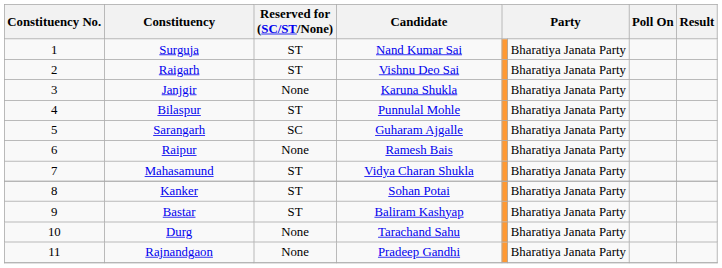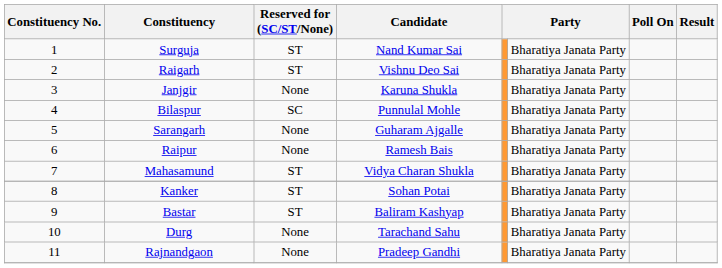 <table class="wikitable sortable" style="text-align:center">
 <tr>
 <th>Constituency No.</th>
 <th style="width:180px;">Constituency</th>
 <th>Reserved for<br>(<a href='#'>SC/ST</a>/None)</th>
 <th style="width:200px;">Candidate</th>
 <th colspan="2">Party</th>
 <th>Poll On</th>
 <th>Result</th>
 </tr>
 <tr>
 <td>1</td>
 <td><a href='#'>Surguja</a></td>
 <td>ST</td>
 <td><a href='#'>Nand Kumar Sai</a></td>
 <td bgcolor=#FF9933></td>
 <td>Bharatiya Janata Party</td>
 <td></td>
 <td></td>
 </tr>
 <tr>
 <td>2</td>
 <td><a href='#'>Raigarh</a></td>
 <td>ST</td>
 <td><a href='#'>Vishnu Deo Sai</a></td>
 <td bgcolor=#FF9933></td>
 <td>Bharatiya Janata Party</td>
 <td></td>
 <td></td>
 </tr>
 <tr>
 <td>3</td>
 <td><a href='#'>Janjgir</a></td>
 <td>None</td>
 <td><a href='#'>Karuna Shukla</a></td>
 <td bgcolor=#FF9933></td>
 <td>Bharatiya Janata Party</td>
 <td></td>
 <td></td>
 </tr>
 <tr>
 <td>4</td>
 <td><a href='#'>Bilaspur</a></td>
-<td>ST</td>
+<td>SC</td>
 <td><a href='#'>Punnulal Mohle</a></td>
 <td bgcolor=#FF9933></td>
 <td>Bharatiya Janata Party</td>
 <td></td>
 <td></td>
 </tr>
 <tr>
 <td>5</td>
 <td><a href='#'>Sarangarh</a></td>
-<td>SC</td>
+<td>None</td>
 <td><a href='#'>Guharam Ajgalle</a></td>
 <td bgcolor=#FF9933></td>
 <td>Bharatiya Janata Party</td>
 <td></td>
 <td></td>
 </tr>
 <tr>
 <td>6</td>
 <td><a href='#'>Raipur</a></td>
 <td>None</td>
 <td><a href='#'>Ramesh Bais</a></td>
 <td bgcolor=#FF9933></td>
 <td>Bharatiya Janata Party</td>
 <td></td>
 <td></td>
 </tr>
 <tr>
 <td>7</td>
 <td><a href='#'>Mahasamund</a></td>
 <td>ST</td>
 <td><a href='#'>Vidya Charan Shukla</a></td>
 <td bgcolor=#FF9933></td>
 <td>Bharatiya Janata Party</td>
 <td></td>
 <td></td>
 </tr>
 <tr>
 </tr>
 <tr>
 <td>8</td>
 <td><a href='#'>Kanker</a></td>
 <td>ST</td>
 <td><a href='#'>Sohan Potai</a></td>
 <td bgcolor=#FF9933></td>
 <td>Bharatiya Janata Party</td>
 <td></td>
 <td></td>
 </tr>
 <tr>
 <td>9</td>
 <td><a href='#'>Bastar</a></td>
 <td>ST</td>
 <td><a href='#'>Baliram Kashyap</a></td>
 <td bgcolor=#FF9933></td>
 <td>Bharatiya Janata Party</td>
 <td></td>
 <td></td>
 </tr>
 <tr>
 <td>10</td>
 <td><a href='#'>Durg</a></td>
 <td>None</td>
 <td><a href='#'>Tarachand Sahu</a></td>
 <td bgcolor=#FF9933></td>
 <td>Bharatiya Janata Party</td>
 <td></td>
 <td></td>
 </tr>
 <tr>
 <td>11</td>
 <td><a href='#'>Rajnandgaon</a></td>
 <td>None</td>
 <td><a href='#'>Pradeep Gandhi</a></td>
 <td bgcolor=#FF9933></td>
 <td>Bharatiya Janata Party</td>
 <td></td>
 <td></td>
 </tr>
 <tr>
 </tr>
 </table>
